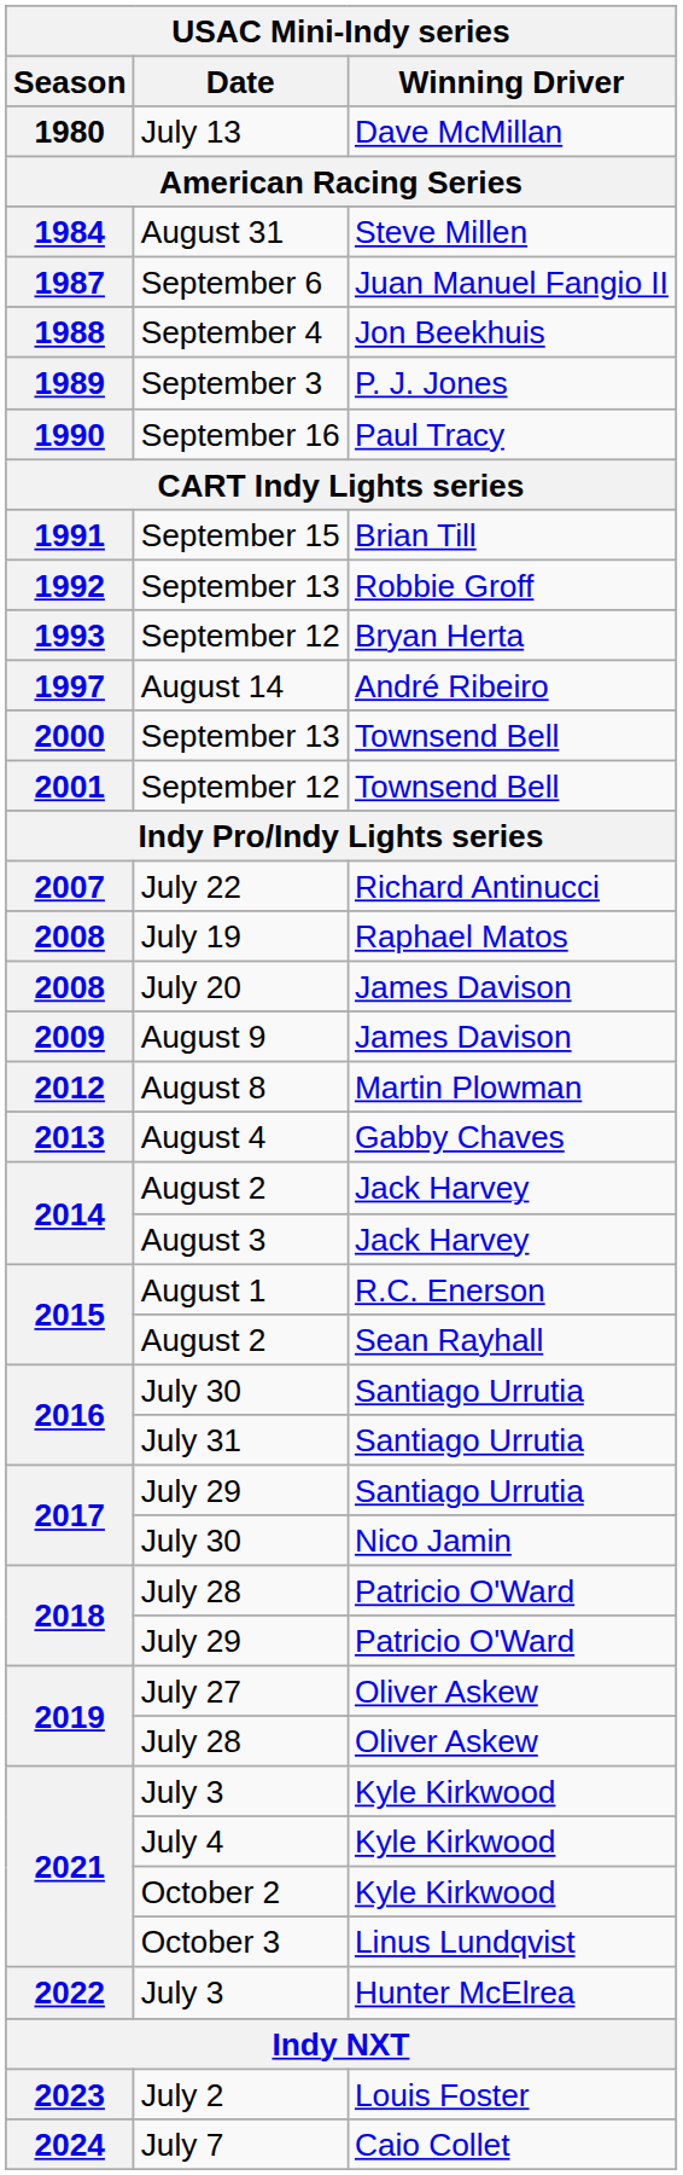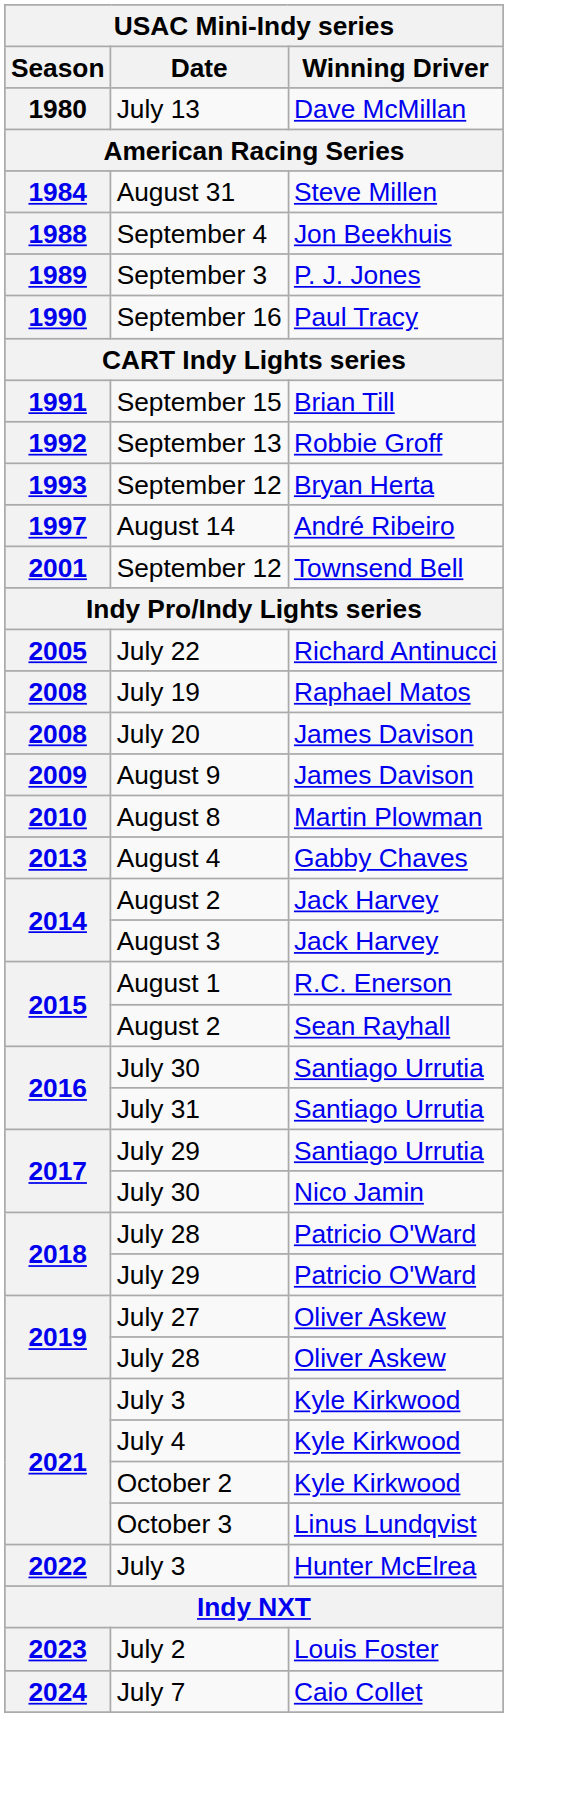 <table class="wikitable" style="font-size: 95%;">
 <tr>
 <th colspan=3>USAC Mini-Indy series</th>
 </tr>
 <tr>
 <th>Season</th>
 <th>Date</th>
 <th>Winning Driver</th>
 </tr>
 <tr>
 <th>1980</th>
 <td>July 13</td>
 <td> <a href='#'>Dave McMillan</a></td>
 </tr>
 <tr>
 <th colspan=3>American Racing Series</th>
 </tr>
 <tr>
 <th><a href='#'>1984</a></th>
 <td>August 31</td>
 <td> <a href='#'>Steve Millen</a></td>
-</tr>
-<tr>
-<th><a href='#'>1987</a></th>
-<td>September 6</td>
-<td> <a href='#'>Juan Manuel Fangio II</a></td>
 </tr>
 <tr>
 <th><a href='#'>1988</a></th>
 <td>September 4</td>
 <td> <a href='#'>Jon Beekhuis</a></td>
 </tr>
 <tr>
 <th><a href='#'>1989</a></th>
 <td>September 3</td>
 <td> <a href='#'>P. J. Jones</a></td>
 </tr>
 <tr>
 <th><a href='#'>1990</a></th>
 <td>September 16</td>
 <td> <a href='#'>Paul Tracy</a></td>
 </tr>
 <tr>
 <th colspan=3>CART Indy Lights series</th>
 </tr>
 <tr>
 <th><a href='#'>1991</a></th>
 <td>September 15</td>
 <td> <a href='#'>Brian Till</a></td>
 </tr>
 <tr>
 <th><a href='#'>1992</a></th>
 <td>September 13</td>
 <td> <a href='#'>Robbie Groff</a></td>
 </tr>
 <tr>
 <th><a href='#'>1993</a></th>
 <td>September 12</td>
 <td> <a href='#'>Bryan Herta</a></td>
 </tr>
 <tr>
 <th><a href='#'>1997</a></th>
 <td>August 14</td>
 <td> <a href='#'>André Ribeiro</a></td>
 </tr>
 <tr>
-<th><a href='#'>2000</a></th>
-<td>September 13</td>
-<td> <a href='#'>Townsend Bell</a></td>
-</tr>
-<tr>
 <th><a href='#'>2001</a></th>
 <td>September 12</td>
 <td> <a href='#'>Townsend Bell</a></td>
 </tr>
 <tr>
 <th colspan=3>Indy Pro/Indy Lights series</th>
 </tr>
 <tr>
-<th><a href='#'>2007</a></th>
+<th><a href='#'>2005</a></th>
 <td>July 22</td>
 <td> <a href='#'>Richard Antinucci</a></td>
 </tr>
 <tr>
 <th><a href='#'>2008</a></th>
 <td>July 19</td>
 <td> <a href='#'>Raphael Matos</a></td>
 </tr>
 <tr>
 <th><a href='#'>2008</a></th>
 <td>July 20</td>
 <td> <a href='#'>James Davison</a></td>
 </tr>
 <tr>
 <th><a href='#'>2009</a></th>
 <td>August 9</td>
 <td> <a href='#'>James Davison</a></td>
 </tr>
 <tr>
-<th><a href='#'>2012</a></th>
+<th><a href='#'>2010</a></th>
 <td>August 8</td>
 <td> <a href='#'>Martin Plowman</a></td>
 </tr>
 <tr>
 <th><a href='#'>2013</a></th>
 <td>August 4</td>
 <td> <a href='#'>Gabby Chaves</a></td>
 </tr>
 <tr>
 <th rowspan=2><a href='#'>2014</a></th>
 <td>August 2</td>
 <td> <a href='#'>Jack Harvey</a></td>
 </tr>
 <tr>
 <td>August 3</td>
 <td> <a href='#'>Jack Harvey</a></td>
 </tr>
 <tr>
 <th rowspan=2><a href='#'>2015</a></th>
 <td>August 1</td>
 <td> <a href='#'>R.C. Enerson</a></td>
 </tr>
 <tr>
 <td>August 2</td>
 <td> <a href='#'>Sean Rayhall</a></td>
 </tr>
 <tr>
 <th rowspan=2><a href='#'>2016</a></th>
 <td>July 30</td>
 <td> <a href='#'>Santiago Urrutia</a></td>
 </tr>
 <tr>
 <td>July 31</td>
 <td> <a href='#'>Santiago Urrutia</a></td>
 </tr>
 <tr>
 <th rowspan=2><a href='#'>2017</a></th>
 <td>July 29</td>
 <td> <a href='#'>Santiago Urrutia</a></td>
 </tr>
 <tr>
 <td>July 30</td>
 <td> <a href='#'>Nico Jamin</a></td>
 </tr>
 <tr>
 <th rowspan=2><a href='#'>2018</a></th>
 <td>July 28</td>
 <td> <a href='#'>Patricio O'Ward</a></td>
 </tr>
 <tr>
 <td>July 29</td>
 <td> <a href='#'>Patricio O'Ward</a></td>
 </tr>
 <tr>
 <th rowspan=2><a href='#'>2019</a></th>
 <td>July 27</td>
 <td> <a href='#'>Oliver Askew</a></td>
 </tr>
 <tr>
 <td>July 28</td>
 <td> <a href='#'>Oliver Askew</a></td>
 </tr>
 <tr>
 <th rowspan=4><a href='#'>2021</a></th>
 <td>July 3</td>
 <td> <a href='#'>Kyle Kirkwood</a></td>
 </tr>
 <tr>
 <td>July 4</td>
 <td> <a href='#'>Kyle Kirkwood</a></td>
 </tr>
 <tr>
 <td>October 2</td>
 <td> <a href='#'>Kyle Kirkwood</a></td>
 </tr>
 <tr>
 <td>October 3</td>
 <td> <a href='#'>Linus Lundqvist</a></td>
 </tr>
 <tr>
 <th><a href='#'>2022</a></th>
 <td>July 3</td>
 <td> <a href='#'>Hunter McElrea</a></td>
 </tr>
 <tr>
 <th colspan="3"><a href='#'>Indy NXT</a></th>
 </tr>
 <tr>
 <th><a href='#'>2023</a></th>
 <td>July 2</td>
 <td> <a href='#'>Louis Foster</a></td>
 </tr>
 <tr>
 <th><a href='#'>2024</a></th>
 <td>July 7</td>
 <td> <a href='#'>Caio Collet</a></td>
 </tr>
 <tr>
 </tr>
 </table>
